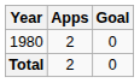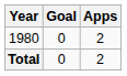 <table class="wikitable" style="font-size:90%; text-align:center;">
 <tr>
 <th>Year</th>
+<th>Goal</th>
 <th>Apps</th>
-<th>Goal</th>
 </tr>
 <tr>
 <td>1980</td>
+<td>0</td>
 <td>2</td>
-<td>0</td>
 </tr>
 <tr>
 <th>Total</th>
+<td>0</td>
 <td>2</td>
-<td>0</td>
 </tr>
 </table>
